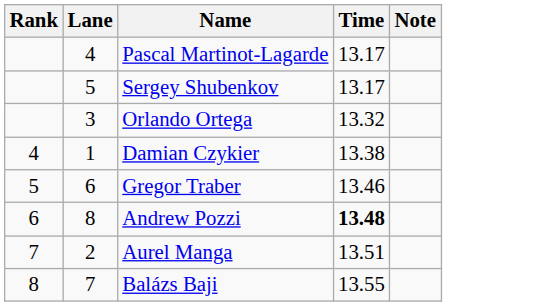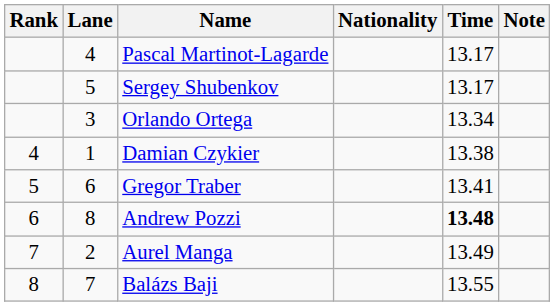 <table class="wikitable sortable" style="text-align:center">
 <tr>
 <th>Rank</th>
 <th>Lane</th>
 <th>Name</th>
+<th>Nationality</th>
 <th>Time</th>
 <th>Note</th>
 </tr>
 <tr>
 <td></td>
 <td>4</td>
 <td align=left><a href='#'>Pascal Martinot-Lagarde</a></td>
+<td align=left></td>
 <td>13.17</td>
 <td></td>
 </tr>
 <tr>
 <td></td>
 <td>5</td>
 <td align=left><a href='#'>Sergey Shubenkov</a></td>
+<td align=left></td>
 <td>13.17</td>
 <td></td>
 </tr>
 <tr>
 <td></td>
 <td>3</td>
 <td align=left><a href='#'>Orlando Ortega</a></td>
-<td>13.32</td>
+<td align=left></td>
+<td>13.34</td>
 <td></td>
 </tr>
 <tr>
 <td>4</td>
 <td>1</td>
 <td align=left><a href='#'>Damian Czykier</a></td>
+<td align=left></td>
 <td>13.38</td>
 <td></td>
 </tr>
 <tr>
 <td>5</td>
 <td>6</td>
 <td align=left><a href='#'>Gregor Traber</a></td>
-<td>13.46</td>
+<td align=left></td>
+<td>13.41</td>
 <td></td>
 </tr>
 <tr>
 <td>6</td>
 <td>8</td>
 <td align=left><a href='#'>Andrew Pozzi</a></td>
+<td align=left></td>
 <td><strong>13.48</strong></td>
 <td></td>
 </tr>
 <tr>
 <td>7</td>
 <td>2</td>
 <td align=left><a href='#'>Aurel Manga</a></td>
-<td>13.51</td>
+<td align=left></td>
+<td>13.49</td>
 <td></td>
 </tr>
 <tr>
 <td>8</td>
 <td>7</td>
 <td align=left><a href='#'>Balázs Baji</a></td>
+<td align=left></td>
 <td>13.55</td>
 <td></td>
 </tr>
 </table>
